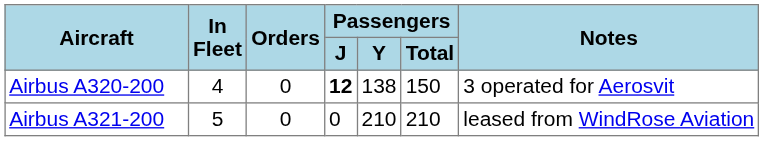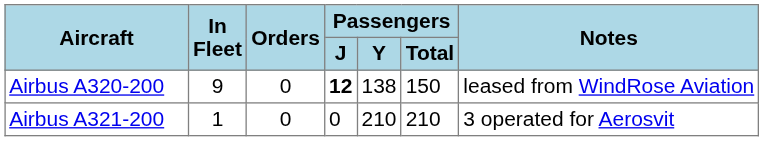 <table class="toccolours" border="1" cellpadding="3" style="border-collapse:collapse" align="center">
 <tr style="background:lightblue;">
 <th rowspan="2" style="width:100pt;">Aircraft</th>
 <th rowspan="2" style="width:25pt;">In Fleet</th>
 <th rowspan="2" style="width:25pt;">Orders</th>
 <th colspan="3">Passengers</th>
 <th rowspan="2">Notes</th>
 </tr>
 <tr style="background:lightblue;">
 <th><abbr>J</abbr></th>
 <th><abbr>Y</abbr></th>
 <th>Total</th>
 </tr>
 <tr>
 <td><a href='#'>Airbus A320-200</a></td>
-<td align=center>4</td>
+<td align=center>9</td>
 <td align=center>0</td>
 <td><strong>12</strong></td>
 <td>138</td>
 <td>150</td>
-<td>3 operated for <a href='#'>Aerosvit</a></td>
+<td>leased from <a href='#'>WindRose Aviation</a></td>
 </tr>
 <tr>
 <td><a href='#'>Airbus A321-200</a></td>
-<td align=center>5</td>
+<td align=center>1</td>
 <td align=center>0</td>
 <td>0</td>
 <td>210</td>
 <td>210</td>
-<td>leased from <a href='#'>WindRose Aviation</a></td>
+<td>3 operated for <a href='#'>Aerosvit</a></td>
 </tr>
 </table>
